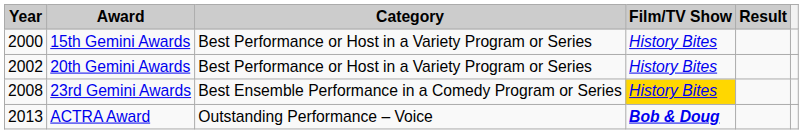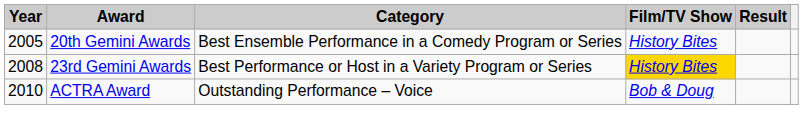 <table class="wikitable" ;>
 <tr style="text-align:center;">
 <th style="background:#ccc;">Year</th>
 <th style="background:#ccc;">Award</th>
 <th style="background:#ccc;">Category</th>
 <th style="background:#ccc;">Film/TV Show</th>
 <th style="background:#ccc;">Result</th>
 <th class="unsortable"></th>
 </tr>
 <tr>
-<td>2000</td>
-<td><a href='#'>15th Gemini Awards</a></td>
-<td>Best Performance or Host in a Variety Program or Series</td>
-<td><em><a href='#'>History Bites</a></em></td>
-<td></td>
-<td style="text-align:center;"></td>
-</tr>
-<tr>
-<td>2002</td>
+<td>2005</td>
 <td><a href='#'>20th Gemini Awards</a></td>
-<td>Best Performance or Host in a Variety Program or Series</td>
+<td>Best Ensemble Performance in a Comedy Program or Series</td>
 <td><em><a href='#'>History Bites</a></em></td>
 <td></td>
 <td style="text-align:center;"></td>
 </tr>
 <tr>
 <td>2008</td>
 <td><a href='#'>23rd Gemini Awards</a></td>
-<td>Best Ensemble Performance in a Comedy Program or Series</td>
+<td>Best Performance or Host in a Variety Program or Series</td>
 <td style="background: gold;"><em><a href='#'>History Bites</a></em></td>
 <td></td>
 <td style="text-align:center;"></td>
 </tr>
 <tr>
-<td>2013</td>
+<td>2010</td>
 <td><a href='#'>ACTRA Award</a></td>
 <td>Outstanding Performance – Voice</td>
-<td><strong><em><a href='#'>Bob & Doug</a></em></strong></td>
+<td><em><a href='#'>Bob & Doug</a></em></td>
 <td></td>
 <td style="text-align:center;"></td>
 </tr>
 </table>
